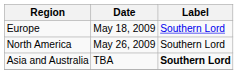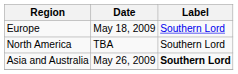 <table class="wikitable">
 <tr>
 <th>Region</th>
 <th>Date</th>
 <th>Label</th>
 </tr>
 <tr>
 <td>Europe</td>
 <td>May 18, 2009</td>
 <td><a href='#'>Southern Lord</a></td>
 </tr>
 <tr>
 <td>North America</td>
-<td>May 26, 2009</td>
+<td>TBA</td>
 <td>Southern Lord</td>
 </tr>
 <tr>
 <td>Asia and Australia</td>
-<td>TBA</td>
+<td>May 26, 2009</td>
 <td><strong>Southern Lord</strong></td>
 </tr>
 <tr>
 </tr>
 </table>
